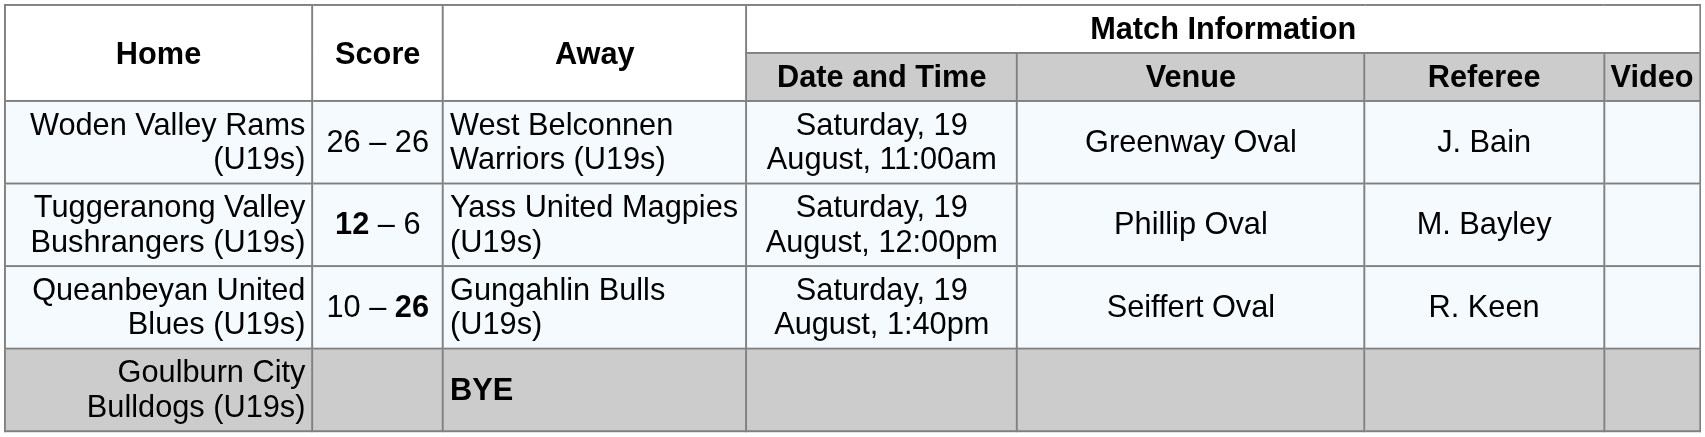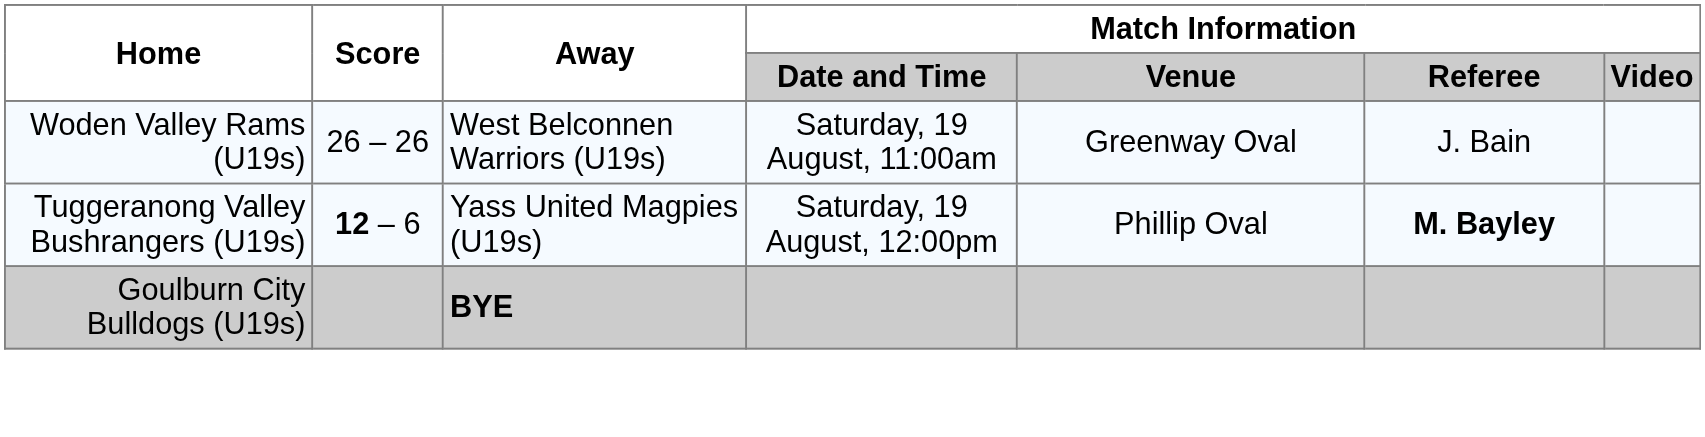 <table border="1" cellpadding="3" cellspacing="0" width="100%" style="border-collapse:collapse;  text-align:center;">
 <tr>
 <th rowspan="2" width="19%">Home</th>
 <th rowspan="2" width="8%">Score</th>
 <th rowspan="2" width="19%">Away</th>
 <th colspan="4">Match Information</th>
 </tr>
 <tr style="background:#CCCCCC">
 <th width="17%">Date and Time</th>
 <th width="22%">Venue</th>
 <th width="50%">Referee</th>
 <th>Video</th>
 </tr>
 <tr style="text-align:center; background:#f5faff;">
 <td align="right">Woden Valley Rams (U19s) </td>
 <td>26 – 26</td>
 <td align="left"> West Belconnen Warriors (U19s)</td>
 <td>Saturday, 19 August, 11:00am</td>
 <td>Greenway Oval</td>
 <td>J. Bain</td>
 <td></td>
 </tr>
 <tr style="text-align:center; background:#f5faff;">
 <td align="right">Tuggeranong Valley Bushrangers (U19s) </td>
 <td><strong>12</strong> – 6</td>
 <td align="left"> Yass United Magpies (U19s)</td>
 <td>Saturday, 19 August, 12:00pm</td>
 <td>Phillip Oval</td>
-<td>M. Bayley</td>
-<td></td>
-</tr>
-<tr style="text-align:center; background:#f5faff;">
-<td align="right">Queanbeyan United Blues (U19s) </td>
-<td>10 – <strong>26</strong></td>
-<td align="left"> Gungahlin Bulls (U19s)</td>
-<td>Saturday, 19 August, 1:40pm</td>
-<td>Seiffert Oval</td>
-<td>R. Keen</td>
+<td><strong>M. Bayley</strong></td>
 <td></td>
 </tr>
 <tr style="text-align:center; background:#CCCCCC;">
 <td align="right">Goulburn City Bulldogs (U19s) </td>
 <td></td>
 <td align="left"><strong>BYE</strong></td>
 <td></td>
 <td></td>
 <td></td>
 <td></td>
 </tr>
 </table>
